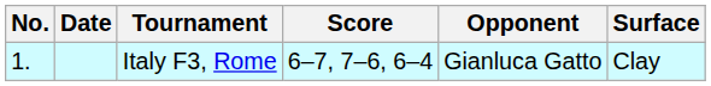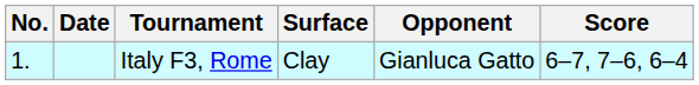 <table class="sortable wikitable">
 <tr>
 <th>No.</th>
 <th>Date</th>
 <th>Tournament</th>
+<th>Surface</th>
+<th>Opponent</th>
 <th class="unsortable">Score</th>
-<th>Opponent</th>
-<th>Surface</th>
 </tr>
 <tr style="background:#cffcff;">
 <td>1.</td>
 <td></td>
 <td>Italy F3, <a href='#'>Rome</a></td>
+<td>Clay</td>
+<td> Gianluca Gatto</td>
 <td>6–7, 7–6, 6–4</td>
-<td> Gianluca Gatto</td>
-<td>Clay</td>
 </tr>
 </table>
